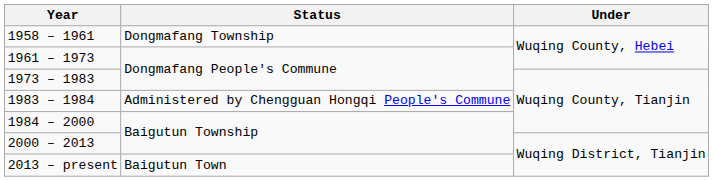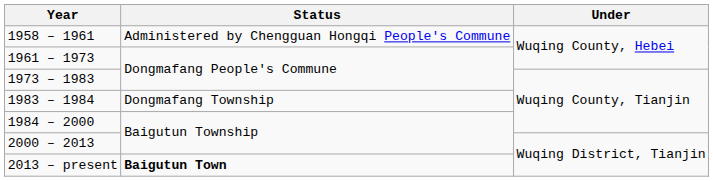 <table class="wikitable">
 <tr>
 <th>Year</th>
 <th>Status</th>
 <th>Under</th>
 </tr>
 <tr>
 <td>1958 – 1961</td>
-<td>Dongmafang Township</td>
+<td>Administered by Chengguan Hongqi <a href='#'>People's Commune</a></td>
 <td rowspan="2">Wuqing County, <a href='#'>Hebei</a></td>
 </tr>
 <tr>
 <td>1961 – 1973</td>
 <td rowspan="2">Dongmafang People's Commune</td>
 </tr>
 <tr>
 <td>1973 – 1983</td>
 <td rowspan="3">Wuqing County, Tianjin</td>
 </tr>
 <tr>
 <td>1983 – 1984</td>
-<td>Administered by Chengguan Hongqi <a href='#'>People's Commune</a></td>
+<td>Dongmafang Township</td>
 </tr>
 <tr>
 <td>1984 – 2000</td>
 <td rowspan="2">Baigutun Township</td>
 </tr>
 <tr>
 <td>2000 – 2013</td>
 <td rowspan="2">Wuqing District, Tianjin</td>
 </tr>
 <tr>
 <td>2013 – present</td>
-<td>Baigutun Town</td>
+<td><strong>Baigutun Town</strong></td>
 </tr>
 </table>
